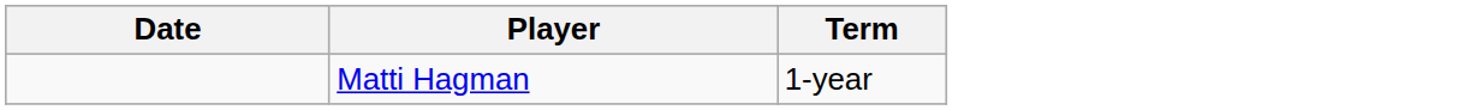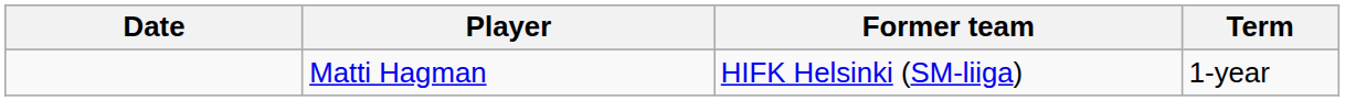 <table class="wikitable">
 <tr style="background:#ddd; text-align:center;">
 <th style="width: 10em;">Date</th>
 <th style="width: 14em;">Player</th>
+<th style="width: 16em;">Former team</th>
 <th style="width: 5em;">Term</th>
 </tr>
 <tr>
 <td></td>
 <td><a href='#'>Matti Hagman</a></td>
+<td><a href='#'>HIFK Helsinki</a> (<a href='#'>SM-liiga</a>)</td>
 <td>1-year</td>
 </tr>
 </table>
